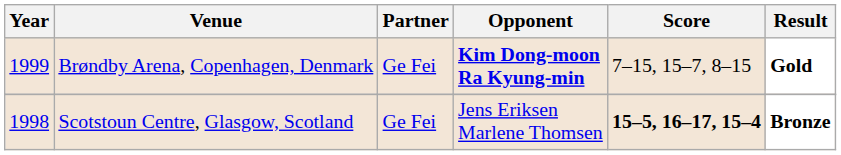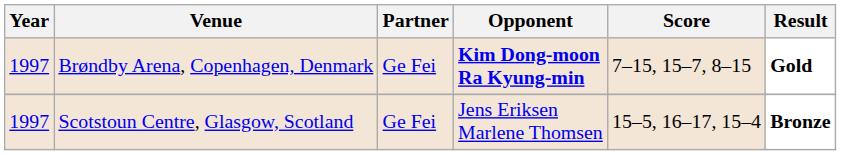 <table class="sortable wikitable" style="font-size: 90%;">
 <tr>
 <th>Year</th>
 <th>Venue</th>
 <th>Partner</th>
 <th>Opponent</th>
 <th>Score</th>
 <th>Result</th>
 </tr>
 <tr style="background:#F3E6D7">
-<td align="center"><a href='#'>1999</a></td>
+<td align="center"><a href='#'>1997</a></td>
 <td align="left"><a href='#'>Brøndby Arena</a>, <a href='#'>Copenhagen, Denmark</a></td>
 <td align="left"> <a href='#'>Ge Fei</a></td>
 <td align="left"><strong> <a href='#'>Kim Dong-moon</a> <br>  <a href='#'>Ra Kyung-min</a></strong></td>
 <td align="left">7–15, 15–7, 8–15</td>
 <td style="text-align:left; background:white"> <strong>Gold</strong></td>
 </tr>
 <tr>
 </tr>
 <tr style="background:#F3E6D7">
-<td align="center"><a href='#'>1998</a></td>
+<td align="center"><a href='#'>1997</a></td>
 <td align="left"><a href='#'>Scotstoun Centre</a>, <a href='#'>Glasgow, Scotland</a></td>
 <td align="left"> <a href='#'>Ge Fei</a></td>
 <td align="left"> <a href='#'>Jens Eriksen</a> <br>  <a href='#'>Marlene Thomsen</a></td>
-<td align="left"><strong>15–5, 16–17, 15–4</strong></td>
+<td align="left">15–5, 16–17, 15–4</td>
 <td style="text-align:left; background:white"> <strong>Bronze</strong></td>
 </tr>
 </table>
